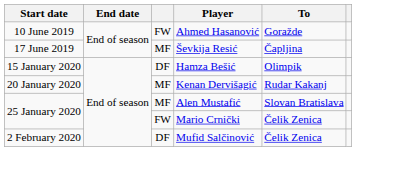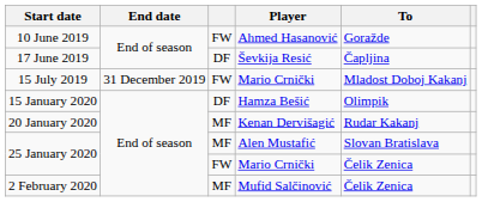 <table class="wikitable" style="text-align:center;">
 <tr>
 <th>Start date</th>
 <th>End date</th>
 <th></th>
 <th>Player</th>
 <th>To</th>
 <th></th>
 </tr>
 <tr>
 <td>10 June 2019</td>
 <td rowspan=2>End of season</td>
 <td>FW</td>
 <td style="text-align:left"> <a href='#'>Ahmed Hasanović</a></td>
 <td style="text-align:left"> <a href='#'>Goražde</a></td>
 <td></td>
 </tr>
 <tr>
 <td>17 June 2019</td>
-<td>MF</td>
+<td>DF</td>
 <td style="text-align:left"> <a href='#'>Ševkija Resić</a></td>
 <td style="text-align:left"> <a href='#'>Čapljina</a></td>
+<td></td>
+</tr>
+<tr>
+<td>15 July 2019</td>
+<td>31 December 2019</td>
+<td>FW</td>
+<td style="text-align:left"> <a href='#'>Mario Crnički</a></td>
+<td style="text-align:left"> <a href='#'>Mladost Doboj Kakanj</a></td>
 <td></td>
 </tr>
 <tr>
 <td>15 January 2020</td>
 <td rowspan=5>End of season</td>
 <td>DF</td>
 <td style="text-align:left"> <a href='#'>Hamza Bešić</a></td>
 <td style="text-align:left"> <a href='#'>Olimpik</a></td>
 <td></td>
 </tr>
 <tr>
 <td>20 January 2020</td>
 <td>MF</td>
 <td style="text-align:left"> <a href='#'>Kenan Dervišagić</a></td>
 <td style="text-align:left"> <a href='#'>Rudar Kakanj</a></td>
 <td></td>
 </tr>
 <tr>
 <td rowspan=2>25 January 2020</td>
 <td>MF</td>
 <td style="text-align:left"> <a href='#'>Alen Mustafić</a></td>
 <td style="text-align:left"> <a href='#'>Slovan Bratislava</a></td>
 <td></td>
 </tr>
 <tr>
 <td>FW</td>
 <td style="text-align:left"> <a href='#'>Mario Crnički</a></td>
 <td style="text-align:left"> <a href='#'>Čelik Zenica</a></td>
 <td></td>
 </tr>
 <tr>
 <td>2 February 2020</td>
-<td>DF</td>
+<td>MF</td>
 <td style="text-align:left"> <a href='#'>Mufid Salčinović</a></td>
 <td style="text-align:left"> <a href='#'>Čelik Zenica</a></td>
 <td></td>
 </tr>
 </table>
